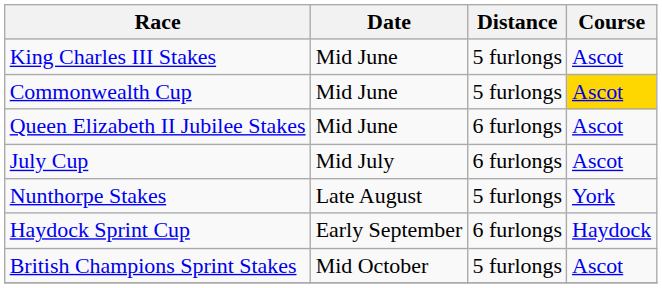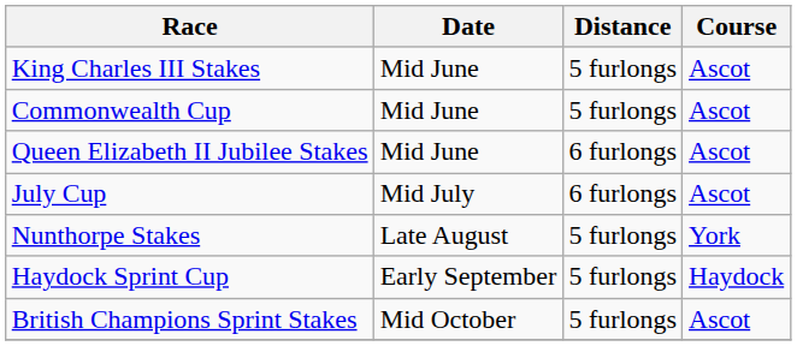 <table class="wikitable">
 <tr>
 <th>Race</th>
 <th>Date</th>
 <th>Distance</th>
 <th>Course</th>
 </tr>
 <tr>
 <td><a href='#'>King Charles III Stakes</a></td>
 <td>Mid June</td>
 <td>5 furlongs</td>
 <td><a href='#'>Ascot</a></td>
 </tr>
 <tr>
 <td><a href='#'>Commonwealth Cup</a></td>
 <td>Mid June</td>
 <td>5 furlongs</td>
-<td style="background: gold;"><a href='#'>Ascot</a></td>
+<td><a href='#'>Ascot</a></td>
 </tr>
 <tr>
 <td><a href='#'>Queen Elizabeth II Jubilee Stakes</a></td>
 <td>Mid June</td>
 <td>6 furlongs</td>
 <td><a href='#'>Ascot</a></td>
 </tr>
 <tr>
 <td><a href='#'>July Cup</a></td>
 <td>Mid July</td>
 <td>6 furlongs</td>
 <td><a href='#'>Ascot</a></td>
 </tr>
 <tr>
 <td><a href='#'>Nunthorpe Stakes</a></td>
 <td>Late August</td>
 <td>5 furlongs</td>
 <td><a href='#'>York</a></td>
 </tr>
 <tr>
 <td><a href='#'>Haydock Sprint Cup</a></td>
 <td>Early September</td>
-<td>6 furlongs</td>
+<td>5 furlongs</td>
 <td><a href='#'>Haydock</a></td>
 </tr>
 <tr>
 <td><a href='#'>British Champions Sprint Stakes</a></td>
 <td>Mid October</td>
 <td>5 furlongs</td>
 <td><a href='#'>Ascot</a></td>
 </tr>
 <tr>
 </tr>
 </table>
